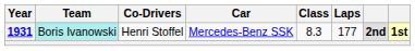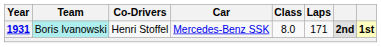 <table class="wikitable" style="text-align:center; font-size:90%">
 <tr>
 <th>Year</th>
 <th>Team</th>
 <th>Co-Drivers</th>
 <th>Car</th>
 <th>Class</th>
 <th>Laps</th>
 <th></th>
 <th></th>
 </tr>
 <tr>
 <th><a href='#'>1931</a></th>
 <td align="left" style="background: paleturquoise;">Boris Ivanowski</td>
 <td align="left"> Henri Stoffel</td>
 <td align="left"><a href='#'>Mercedes-Benz SSK</a></td>
-<td>8.3</td>
-<td>177</td>
+<td>8.0</td>
+<td>171</td>
 <td style="background:#DFDFDF;"><strong>2nd</strong></td>
 <td style="background:#ffffbf;"><strong>1st</strong></td>
 </tr>
 <tr>
 <th colspan=8></th>
 </tr>
 </table>
